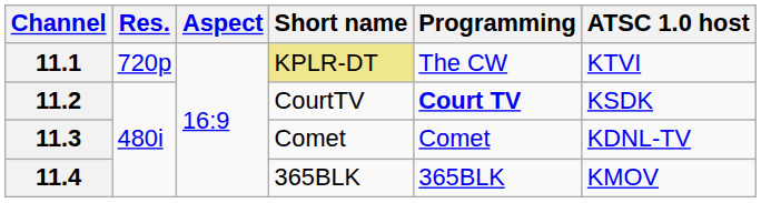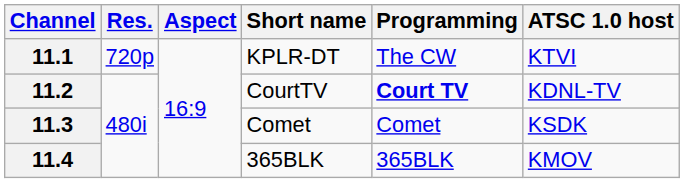 <table class="wikitable">
 <tr>
 <th scope = "col"><a href='#'>Channel</a></th>
 <th scope = "col"><a href='#'>Res.</a></th>
 <th scope = "col"><a href='#'>Aspect</a></th>
 <th scope = "col">Short name</th>
 <th scope = "col">Programming</th>
 <th scope = "col">ATSC 1.0 host</th>
 </tr>
 <tr>
 <th scope = "row">11.1</th>
 <td><a href='#'>720p</a></td>
 <td rowspan="4"><a href='#'>16:9</a></td>
-<td style="background: khaki;">KPLR-DT</td>
+<td>KPLR-DT</td>
 <td><a href='#'>The CW</a></td>
 <td><a href='#'>KTVI</a></td>
 </tr>
 <tr>
 <th scope = "row">11.2</th>
 <td rowspan=3><a href='#'>480i</a></td>
 <td>CourtTV</td>
 <td><strong><a href='#'>Court TV</a></strong></td>
-<td><a href='#'>KSDK</a></td>
+<td><a href='#'>KDNL-TV</a></td>
 </tr>
 <tr>
 <th scope = "row">11.3</th>
 <td>Comet</td>
 <td><a href='#'>Comet</a></td>
-<td><a href='#'>KDNL-TV</a></td>
+<td><a href='#'>KSDK</a></td>
 </tr>
 <tr>
 <th scope = "row">11.4</th>
 <td>365BLK</td>
 <td><a href='#'>365BLK</a></td>
 <td><a href='#'>KMOV</a></td>
 </tr>
 </table>
